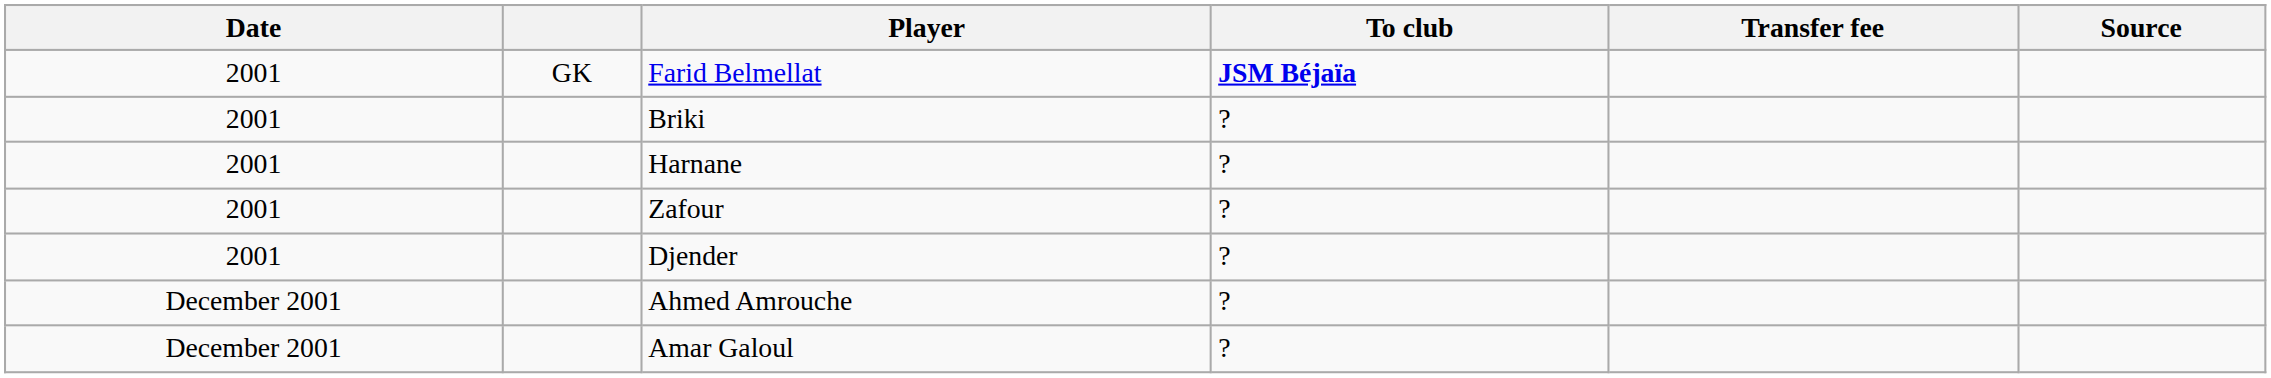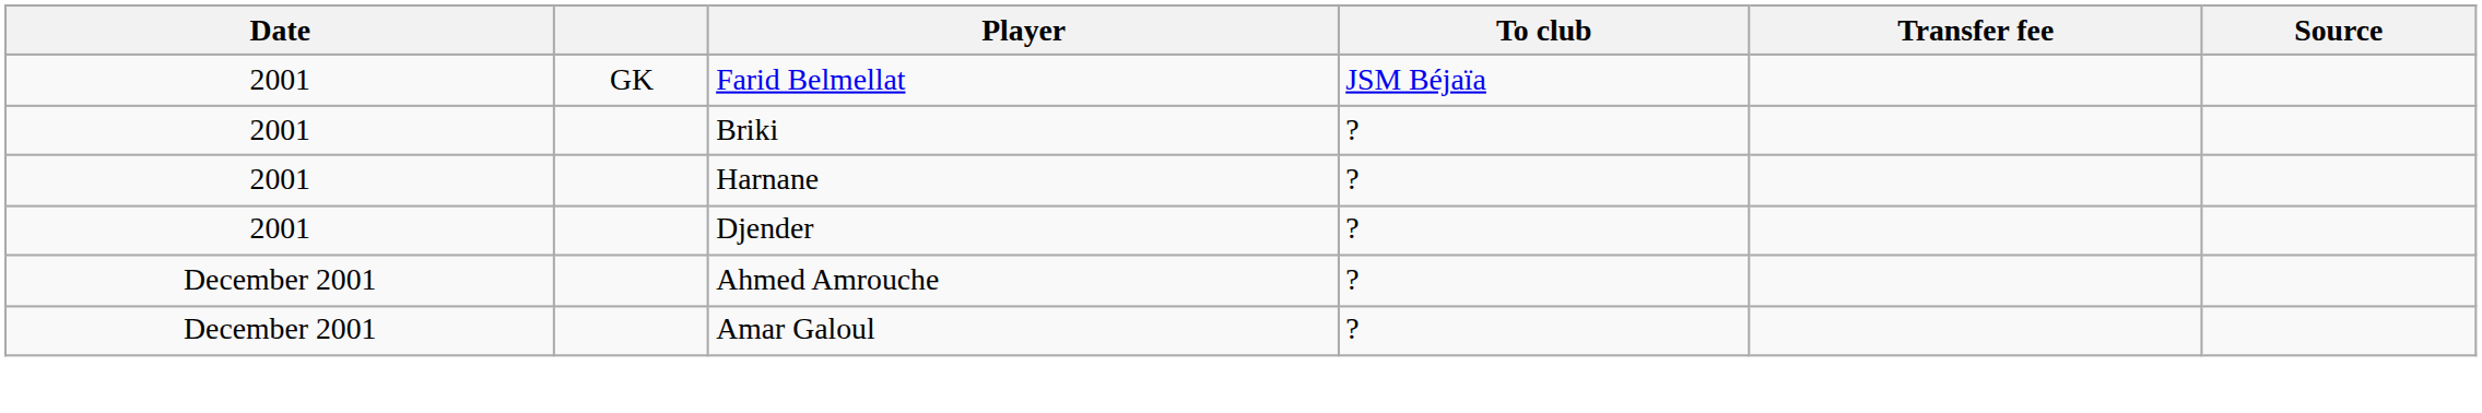 <table class="wikitable sortable" style="width:70%; text-align:center; font-size:85%; text-align:centre;">
 <tr>
 <th><strong>Date</strong></th>
 <th><strong></strong></th>
 <th><strong>Player</strong></th>
 <th><strong>To club</strong></th>
 <th><strong>Transfer fee</strong></th>
 <th><strong>Source</strong></th>
 </tr>
 <tr>
 <td>2001</td>
 <td>GK</td>
 <td align="left"> <a href='#'>Farid Belmellat</a></td>
-<td align="left"><strong><a href='#'>JSM Béjaïa</a></strong></td>
+<td align="left"><a href='#'>JSM Béjaïa</a></td>
 <td></td>
 <td></td>
 </tr>
 <tr>
 <td>2001</td>
 <td></td>
 <td align="left">  Briki</td>
 <td align="left">?</td>
 <td></td>
 <td></td>
 </tr>
 <tr>
 <td>2001</td>
 <td></td>
 <td align="left"> Harnane</td>
-<td align="left">?</td>
-<td></td>
-<td></td>
-</tr>
-<tr>
-<td>2001</td>
-<td></td>
-<td align="left"> Zafour</td>
 <td align="left">?</td>
 <td></td>
 <td></td>
 </tr>
 <tr>
 <td>2001</td>
 <td></td>
 <td align="left"> Djender</td>
 <td align="left">?</td>
 <td></td>
 <td></td>
 </tr>
 <tr>
 <td>December 2001</td>
 <td></td>
 <td align="left"> Ahmed Amrouche</td>
 <td align="left">?</td>
 <td></td>
 <td></td>
 </tr>
 <tr>
 <td>December 2001</td>
 <td></td>
 <td align="left"> Amar Galoul</td>
 <td align="left">?</td>
 <td></td>
 <td></td>
 </tr>
 </table>
